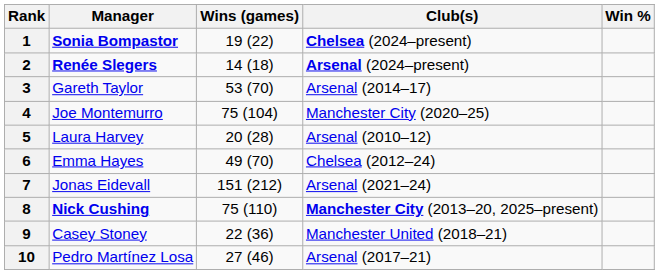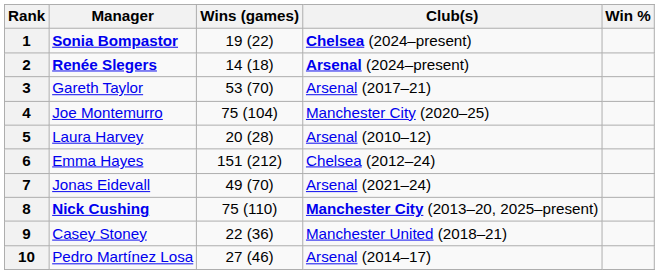 <table class="wikitable">
 <tr>
 <th scope=col>Rank</th>
 <th scope=col>Manager</th>
 <th scope=col>Wins (games)</th>
 <th scope=col>Club(s)</th>
 <th scope=col>Win %</th>
 </tr>
 <tr>
 <th>1</th>
 <td> <strong><a href='#'>Sonia Bompastor</a></strong></td>
 <td align=center>19 (22)</td>
 <td><strong><a href='#'>Chelsea</a></strong> (2024–present)</td>
 <td align=center><strong></strong></td>
 </tr>
 <tr>
 <th>2</th>
 <td> <strong><a href='#'>Renée Slegers</a></strong></td>
 <td align=center>14 (18)</td>
 <td><strong><a href='#'>Arsenal</a></strong> (2024–present)</td>
 <td align=center><strong></strong></td>
 </tr>
 <tr>
 <th>3</th>
 <td> <a href='#'>Gareth Taylor</a></td>
 <td align=center>53 (70)</td>
-<td><a href='#'>Arsenal</a> (2014–17)</td>
+<td><a href='#'>Arsenal</a> (2017–21)</td>
 <td align=center><strong></strong></td>
 </tr>
 <tr>
 <th>4</th>
 <td> <a href='#'>Joe Montemurro</a></td>
 <td align=center>75 (104)</td>
 <td><a href='#'>Manchester City</a> (2020–25)</td>
 <td align=center><strong></strong></td>
 </tr>
 <tr>
 <th>5</th>
 <td> <a href='#'>Laura Harvey</a></td>
 <td align=center>20 (28)</td>
 <td><a href='#'>Arsenal</a> (2010–12)</td>
 <td align=center><strong></strong></td>
 </tr>
 <tr>
 <th>6</th>
 <td> <a href='#'>Emma Hayes</a></td>
-<td align=center>49 (70)</td>
+<td align=center>151 (212)</td>
 <td><a href='#'>Chelsea</a> (2012–24)</td>
 <td align=center><strong></strong></td>
 </tr>
 <tr>
 <th>7</th>
 <td> <a href='#'>Jonas Eidevall</a></td>
-<td align=center>151 (212)</td>
+<td align=center>49 (70)</td>
 <td><a href='#'>Arsenal</a> (2021–24)</td>
 <td align=center><strong></strong></td>
 </tr>
 <tr>
 <th>8</th>
 <td> <strong><a href='#'>Nick Cushing</a></strong></td>
 <td align=center>75 (110)</td>
 <td><strong><a href='#'>Manchester City</a></strong> (2013–20, 2025–present)</td>
 <td align=center><strong></strong></td>
 </tr>
 <tr>
 <th>9</th>
 <td> <a href='#'>Casey Stoney</a></td>
 <td align=center>22 (36)</td>
 <td><a href='#'>Manchester United</a> (2018–21)</td>
 <td align=center><strong></strong></td>
 </tr>
 <tr>
 <th>10</th>
 <td> <a href='#'>Pedro Martínez Losa</a></td>
 <td align=center>27 (46)</td>
-<td><a href='#'>Arsenal</a> (2017–21)</td>
+<td><a href='#'>Arsenal</a> (2014–17)</td>
 <td align=center><strong></strong></td>
 </tr>
 </table>
